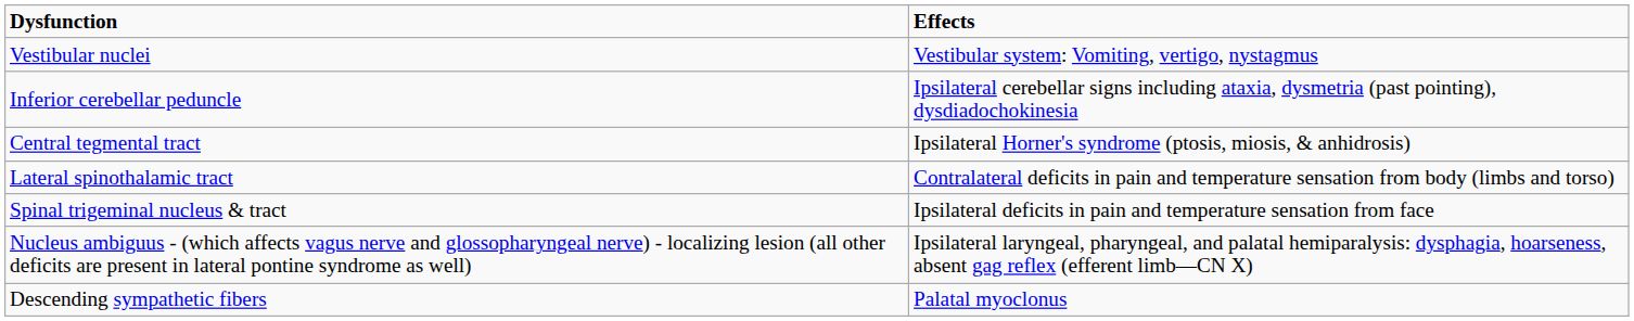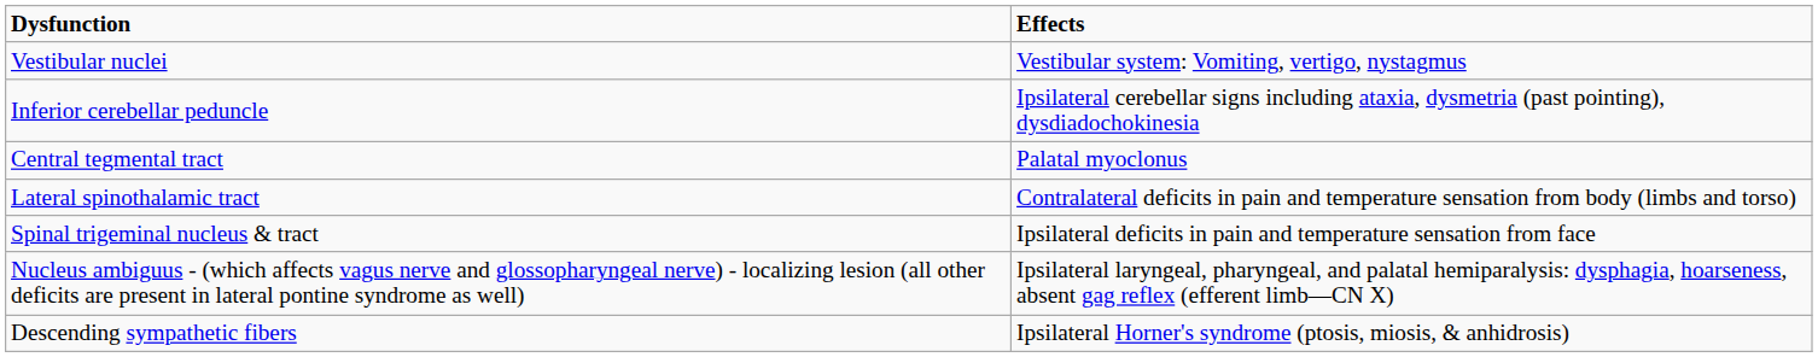 <table class="wikitable">
 <tr>
 <td><strong>Dysfunction</strong></td>
 <td><strong>Effects</strong></td>
 </tr>
 <tr>
 <td><a href='#'>Vestibular nuclei</a></td>
 <td><a href='#'>Vestibular system</a>: <a href='#'>Vomiting</a>, <a href='#'>vertigo</a>, <a href='#'>nystagmus</a></td>
 </tr>
 <tr>
 <td><a href='#'>Inferior cerebellar peduncle</a></td>
 <td><a href='#'>Ipsilateral</a> cerebellar signs including <a href='#'>ataxia</a>, <a href='#'>dysmetria</a> (past pointing), <a href='#'>dysdiadochokinesia</a></td>
 </tr>
 <tr>
 <td><a href='#'>Central tegmental tract</a></td>
-<td>Ipsilateral <a href='#'>Horner's syndrome</a> (ptosis, miosis, & anhidrosis)</td>
+<td><a href='#'>Palatal myoclonus</a></td>
 </tr>
 <tr>
 <td><a href='#'>Lateral spinothalamic tract</a></td>
 <td><a href='#'>Contralateral</a> deficits in pain and temperature sensation from body (limbs and torso)</td>
 </tr>
 <tr>
 <td><a href='#'>Spinal trigeminal nucleus</a> & tract</td>
 <td>Ipsilateral deficits in pain and temperature sensation from face</td>
 </tr>
 <tr>
 <td><a href='#'>Nucleus ambiguus</a> -  (which affects <a href='#'>vagus nerve</a> and <a href='#'>glossopharyngeal nerve</a>) - localizing lesion (all other deficits are present in lateral pontine syndrome as well)</td>
 <td>Ipsilateral laryngeal, pharyngeal, and palatal hemiparalysis: <a href='#'>dysphagia</a>, <a href='#'>hoarseness</a>, absent <a href='#'>gag reflex</a> (efferent limb—CN X)</td>
 </tr>
 <tr>
 <td>Descending <a href='#'>sympathetic fibers</a></td>
-<td><a href='#'>Palatal myoclonus</a></td>
+<td>Ipsilateral <a href='#'>Horner's syndrome</a> (ptosis, miosis, & anhidrosis)</td>
 </tr>
 </table>
